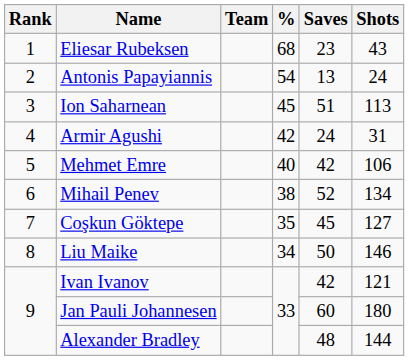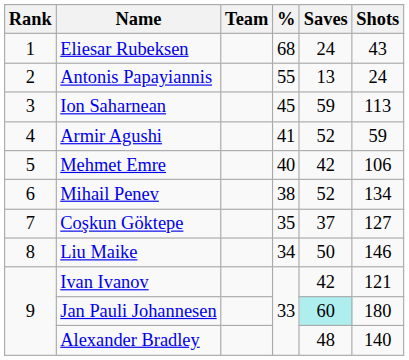 <table class="wikitable" style="text-align: center;">
 <tr>
 <th>Rank</th>
 <th>Name</th>
 <th>Team</th>
 <th>%</th>
 <th>Saves</th>
 <th>Shots</th>
 </tr>
 <tr>
 <td>1</td>
 <td align="left"><a href='#'>Eliesar Rubeksen</a></td>
 <td align="left"></td>
 <td>68</td>
-<td>23</td>
+<td>24</td>
 <td>43</td>
 </tr>
 <tr>
 <td>2</td>
 <td align="left"><a href='#'>Antonis Papayiannis</a></td>
 <td align="left"></td>
-<td>54</td>
+<td>55</td>
 <td>13</td>
 <td>24</td>
 </tr>
 <tr>
 <td>3</td>
 <td align="left"><a href='#'>Ion Saharnean</a></td>
 <td align="left"></td>
 <td>45</td>
-<td>51</td>
+<td>59</td>
 <td>113</td>
 </tr>
 <tr>
 <td>4</td>
 <td align="left"><a href='#'>Armir Agushi</a></td>
 <td align="left"></td>
-<td>42</td>
-<td>24</td>
-<td>31</td>
+<td>41</td>
+<td>52</td>
+<td>59</td>
 </tr>
 <tr>
 <td>5</td>
 <td align="left"><a href='#'>Mehmet Emre</a></td>
 <td align="left"></td>
 <td>40</td>
 <td>42</td>
 <td>106</td>
 </tr>
 <tr>
 <td>6</td>
 <td align="left"><a href='#'>Mihail Penev</a></td>
 <td align="left"></td>
 <td>38</td>
 <td>52</td>
 <td>134</td>
 </tr>
 <tr>
 <td>7</td>
 <td align="left"><a href='#'>Coşkun Göktepe</a></td>
 <td align="left"></td>
 <td>35</td>
-<td>45</td>
+<td>37</td>
 <td>127</td>
 </tr>
 <tr>
 <td>8</td>
 <td align="left"><a href='#'>Liu Maike</a></td>
 <td align="left"></td>
 <td>34</td>
 <td>50</td>
 <td>146</td>
 </tr>
 <tr>
 <td rowspan=3>9</td>
 <td align="left"><a href='#'>Ivan Ivanov</a></td>
 <td align="left"></td>
 <td rowspan=3>33</td>
 <td>42</td>
 <td>121</td>
 </tr>
 <tr>
 <td align="left"><a href='#'>Jan Pauli Johannesen</a></td>
 <td align="left"></td>
-<td>60</td>
+<td style="background: paleturquoise;">60</td>
 <td>180</td>
 </tr>
 <tr>
 <td align="left"><a href='#'>Alexander Bradley</a></td>
 <td align="left"></td>
 <td>48</td>
-<td>144</td>
+<td>140</td>
 </tr>
 </table>
